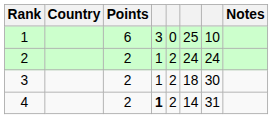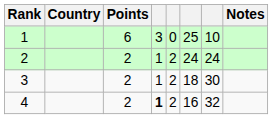 <table class="wikitable sortable" style="text-align: center;">
 <tr>
 <th>Rank</th>
 <th>Country</th>
 <th>Points</th>
 <th></th>
 <th></th>
 <th></th>
 <th></th>
 <th>Notes</th>
 </tr>
 <tr style="background:#cfc;">
 <td>1</td>
 <td align=left></td>
 <td>6</td>
 <td>3</td>
 <td>0</td>
 <td>25</td>
 <td>10</td>
 <td></td>
 </tr>
 <tr style="background:#cfc;">
 <td>2</td>
 <td align=left></td>
 <td>2</td>
 <td>1</td>
 <td>2</td>
 <td>24</td>
 <td>24</td>
 <td></td>
 </tr>
 <tr>
 <td>3</td>
 <td align=left></td>
 <td>2</td>
 <td>1</td>
 <td>2</td>
 <td>18</td>
 <td>30</td>
 <td></td>
 </tr>
 <tr>
 <td>4</td>
 <td align=left></td>
 <td>2</td>
 <td><strong>1</strong></td>
 <td>2</td>
-<td>14</td>
-<td>31</td>
+<td>16</td>
+<td>32</td>
 <td></td>
 </tr>
 </table>
